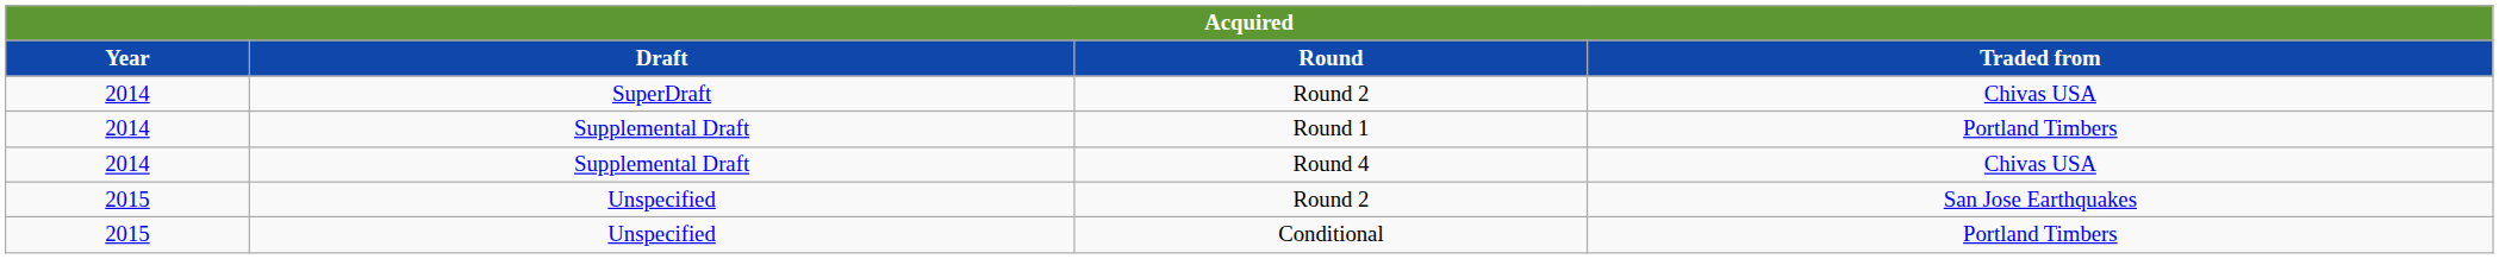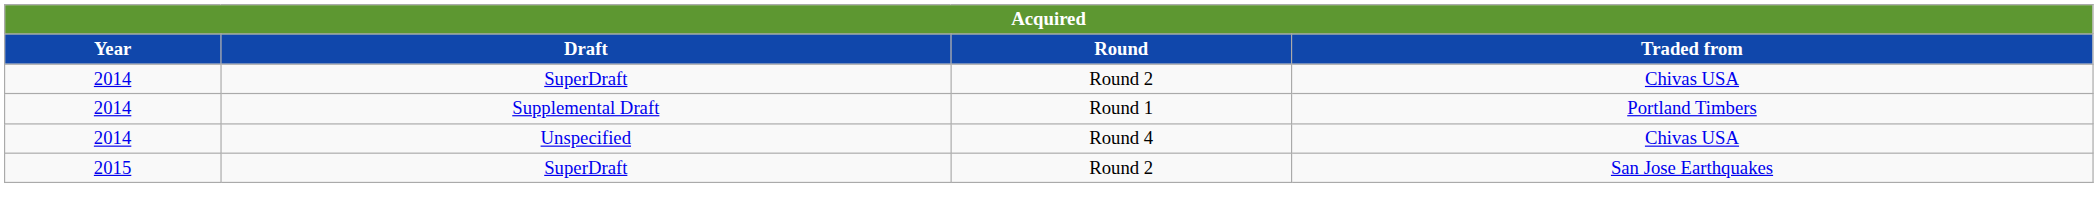 <table class="wikitable" style="width:90%">
 <tr>
 <th style="background:#5d9731; color:white; text-align:center;" colspan=4;>Acquired</th>
 </tr>
 <tr>
 <th style="background:#1047AB; color:white; text-align:center;">Year</th>
 <th style="background:#1047AB; color:white; text-align:center;">Draft</th>
 <th style="background:#1047AB; color:white; text-align:center;">Round</th>
 <th style="background:#1047AB; color:white; text-align:center;">Traded from</th>
 </tr>
 <tr align=center>
 <td><a href='#'>2014</a></td>
 <td><a href='#'>SuperDraft</a></td>
 <td>Round 2</td>
 <td><a href='#'>Chivas USA</a></td>
 </tr>
 <tr align=center>
 <td><a href='#'>2014</a></td>
 <td><a href='#'>Supplemental Draft</a></td>
 <td>Round 1</td>
 <td><a href='#'>Portland Timbers</a></td>
 </tr>
 <tr align=center>
 <td><a href='#'>2014</a></td>
-<td><a href='#'>Supplemental Draft</a></td>
+<td><a href='#'>Unspecified</a></td>
 <td>Round 4</td>
 <td><a href='#'>Chivas USA</a></td>
 </tr>
 <tr align=center>
 <td><a href='#'>2015</a></td>
-<td><a href='#'>Unspecified</a></td>
+<td><a href='#'>SuperDraft</a></td>
 <td>Round 2</td>
 <td><a href='#'>San Jose Earthquakes</a></td>
 </tr>
-<tr align=center>
-<td><a href='#'>2015</a></td>
-<td><a href='#'>Unspecified</a></td>
-<td>Conditional</td>
-<td><a href='#'>Portland Timbers</a></td>
-</tr>
 </table>
